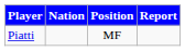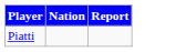 <table class="wikitable" style="font-size: 95%; text-align: center;">
 <tr>
 <th style="background:#00f; color:white; text-align:center;">Player</th>
 <th style="background:#00f; color:white; text-align:center;">Nation</th>
-<th style="background:#00f; color:white; text-align:center;">Position</th>
 <th style="background:#00f; color:white; text-align:center;">Report</th>
 </tr>
 <tr>
 <td style="text-align:left;"><a href='#'>Piatti</a></td>
 <td style="text-align:left;"></td>
-<td>MF</td>
 <td></td>
 </tr>
 </table>
